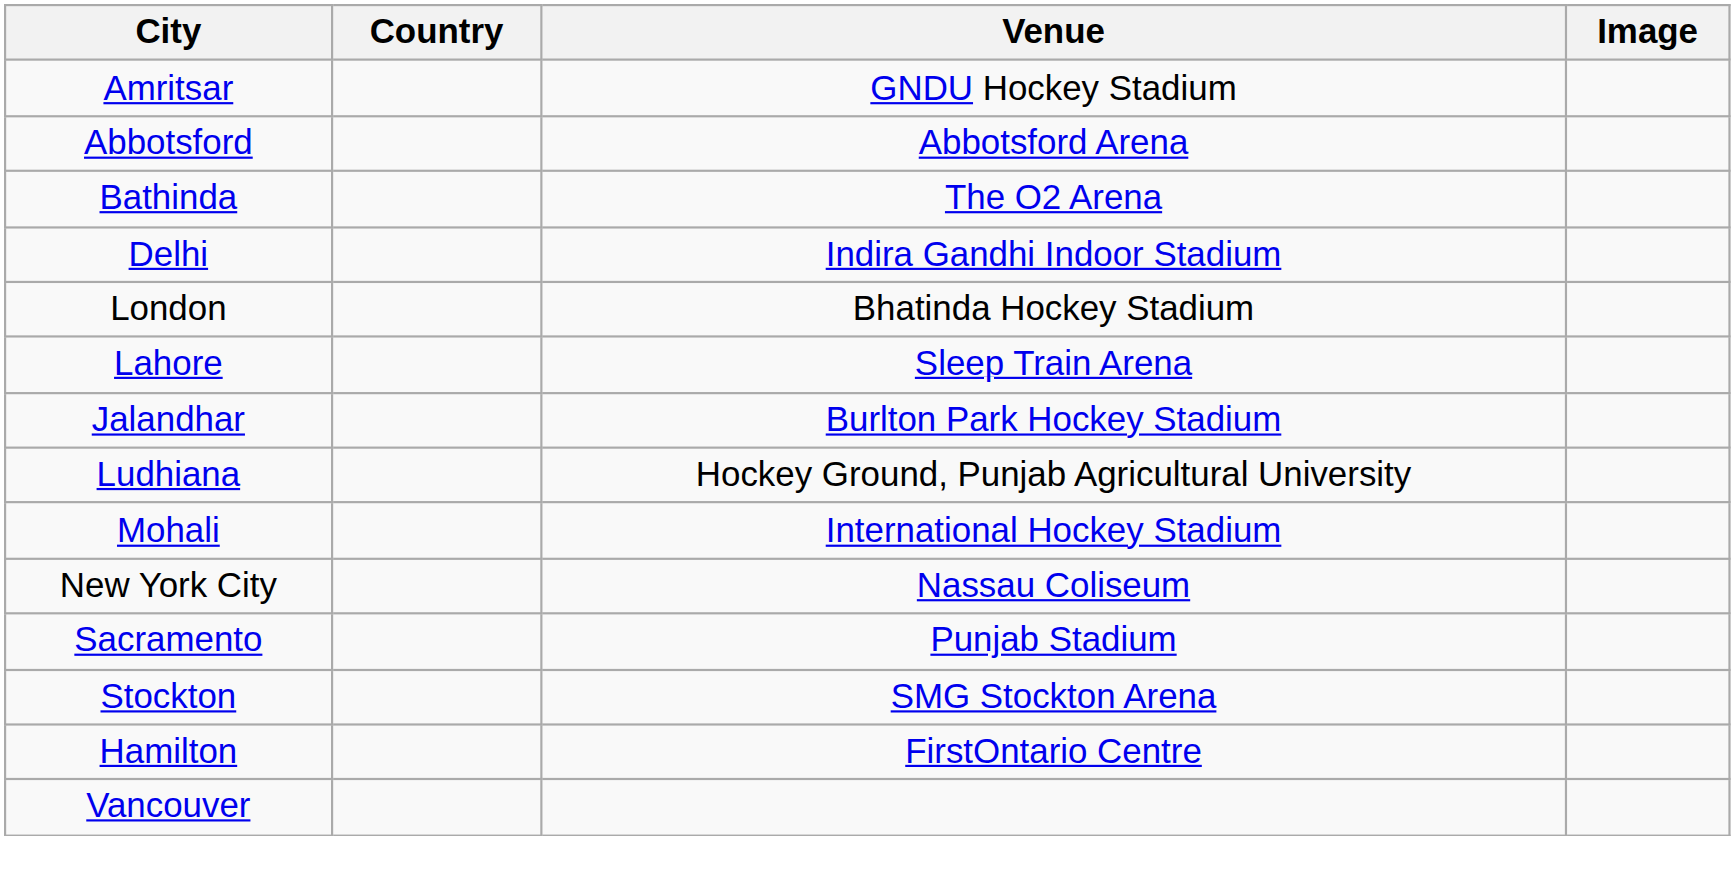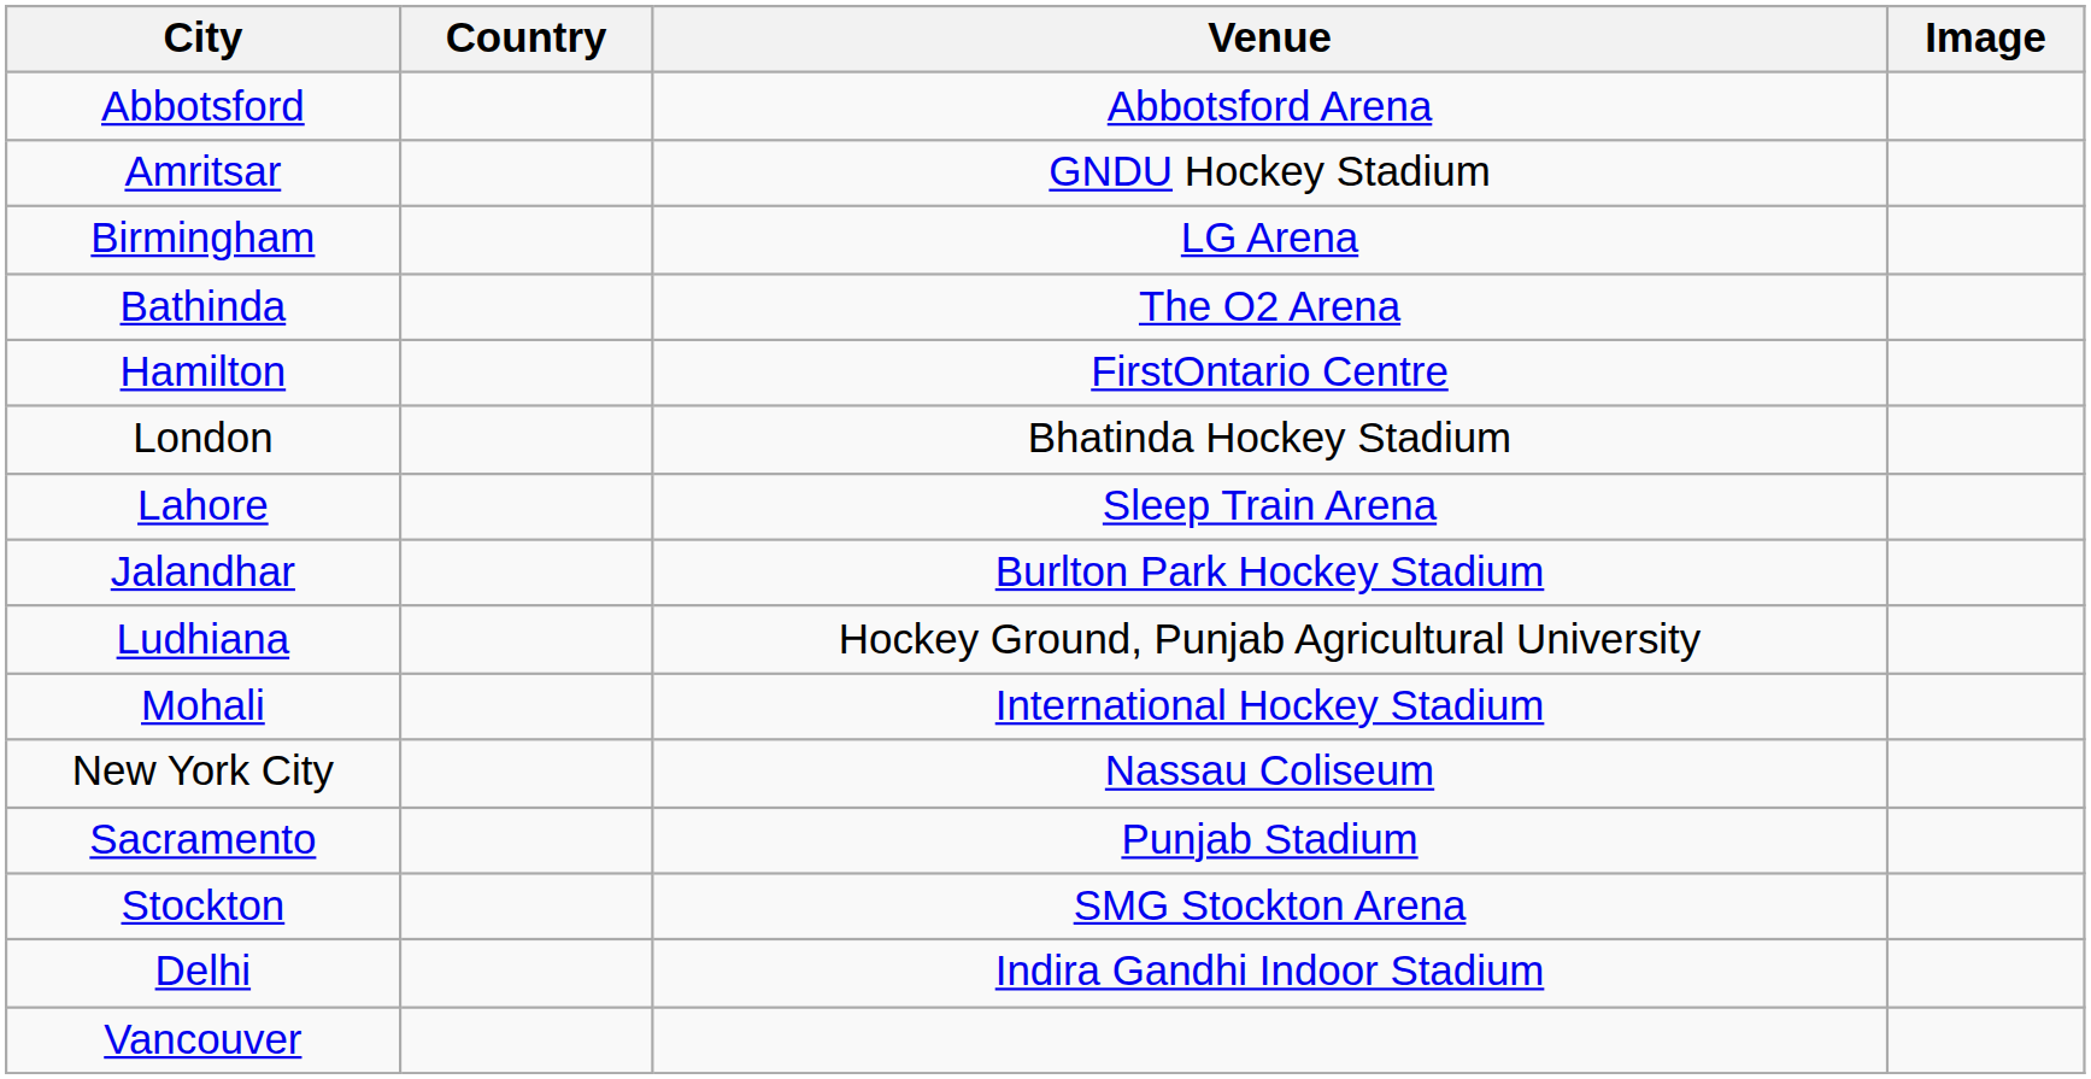 <table class="wikitable sortable" style="text-align:center; width:50%;">
 <tr>
 <th>City</th>
 <th>Country</th>
 <th>Venue</th>
 <th>Image</th>
 </tr>
 <tr>
+<td><a href='#'>Abbotsford</a></td>
+<td></td>
+<td><a href='#'>Abbotsford Arena</a></td>
+<td></td>
+</tr>
+<tr>
 <td><a href='#'>Amritsar</a></td>
 <td></td>
 <td><a href='#'>GNDU</a> Hockey Stadium</td>
 <td></td>
 </tr>
 <tr>
-<td><a href='#'>Abbotsford</a></td>
+<td><a href='#'>Birmingham</a></td>
 <td></td>
-<td><a href='#'>Abbotsford Arena</a></td>
+<td><a href='#'>LG Arena</a></td>
 <td></td>
 </tr>
 <tr>
 <td><a href='#'>Bathinda</a></td>
 <td></td>
 <td><a href='#'>The O2 Arena</a></td>
 <td></td>
 </tr>
 <tr>
-<td><a href='#'>Delhi</a></td>
+<td><a href='#'>Hamilton</a></td>
 <td></td>
-<td><a href='#'>Indira Gandhi Indoor Stadium</a></td>
+<td><a href='#'>FirstOntario Centre</a></td>
 <td></td>
 </tr>
 <tr>
 <td>London</td>
 <td></td>
 <td>Bhatinda Hockey Stadium</td>
 <td></td>
 </tr>
 <tr>
 <td><a href='#'>Lahore</a></td>
 <td></td>
 <td><a href='#'>Sleep Train Arena</a></td>
 <td></td>
 </tr>
 <tr>
 <td><a href='#'>Jalandhar</a></td>
 <td></td>
 <td><a href='#'>Burlton Park Hockey Stadium</a></td>
 <td></td>
 </tr>
 <tr>
 <td><a href='#'>Ludhiana</a></td>
 <td></td>
 <td>Hockey Ground, Punjab Agricultural University</td>
 <td></td>
 </tr>
 <tr>
 <td><a href='#'>Mohali</a></td>
 <td></td>
 <td><a href='#'>International Hockey Stadium</a></td>
 <td></td>
 </tr>
 <tr>
 <td>New York City</td>
 <td></td>
 <td><a href='#'>Nassau Coliseum</a></td>
 <td></td>
 </tr>
 <tr>
 <td><a href='#'>Sacramento</a></td>
 <td></td>
 <td><a href='#'>Punjab Stadium</a></td>
 <td></td>
 </tr>
 <tr>
 <td><a href='#'>Stockton</a></td>
 <td></td>
 <td><a href='#'>SMG Stockton Arena</a></td>
 <td></td>
 </tr>
 <tr>
-<td><a href='#'>Hamilton</a></td>
+<td><a href='#'>Delhi</a></td>
 <td></td>
-<td><a href='#'>FirstOntario Centre</a></td>
+<td><a href='#'>Indira Gandhi Indoor Stadium</a></td>
 <td></td>
 </tr>
 <tr>
 <td><a href='#'>Vancouver</a></td>
 <td></td>
 <td></td>
 <td></td>
 </tr>
 </table>
